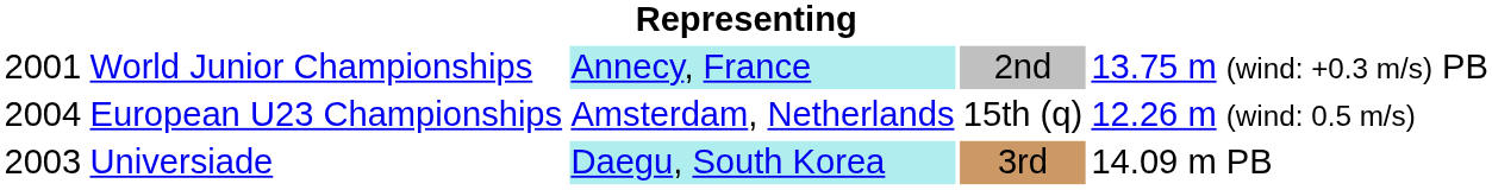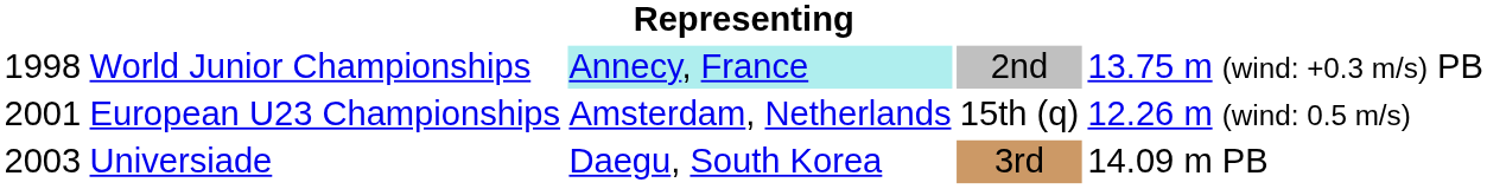 <table>
 <tr>
 <th colspan="6">Representing </th>
 </tr>
 <tr>
-<td>2001</td>
+<td>1998</td>
 <td><a href='#'>World Junior Championships</a></td>
 <td style="background: paleturquoise;"><a href='#'>Annecy</a>, <a href='#'>France</a></td>
 <td bgcolor="silver" align="center">2nd</td>
 <td><a href='#'>13.75 m</a>  <small>(wind: +0.3 m/s)</small> PB</td>
 </tr>
 <tr>
-<td>2004</td>
+<td>2001</td>
 <td><a href='#'>European U23 Championships</a></td>
 <td><a href='#'>Amsterdam</a>, <a href='#'>Netherlands</a></td>
 <td>15th (q)</td>
 <td><a href='#'>12.26 m</a> <small>(wind: 0.5 m/s)</small></td>
 </tr>
 <tr>
 <td>2003</td>
 <td><a href='#'>Universiade</a></td>
-<td style="background: paleturquoise;"><a href='#'>Daegu</a>, <a href='#'>South Korea</a></td>
+<td><a href='#'>Daegu</a>, <a href='#'>South Korea</a></td>
 <td bgcolor="cc9966" align="center">3rd</td>
 <td>14.09 m PB</td>
 </tr>
 </table>
